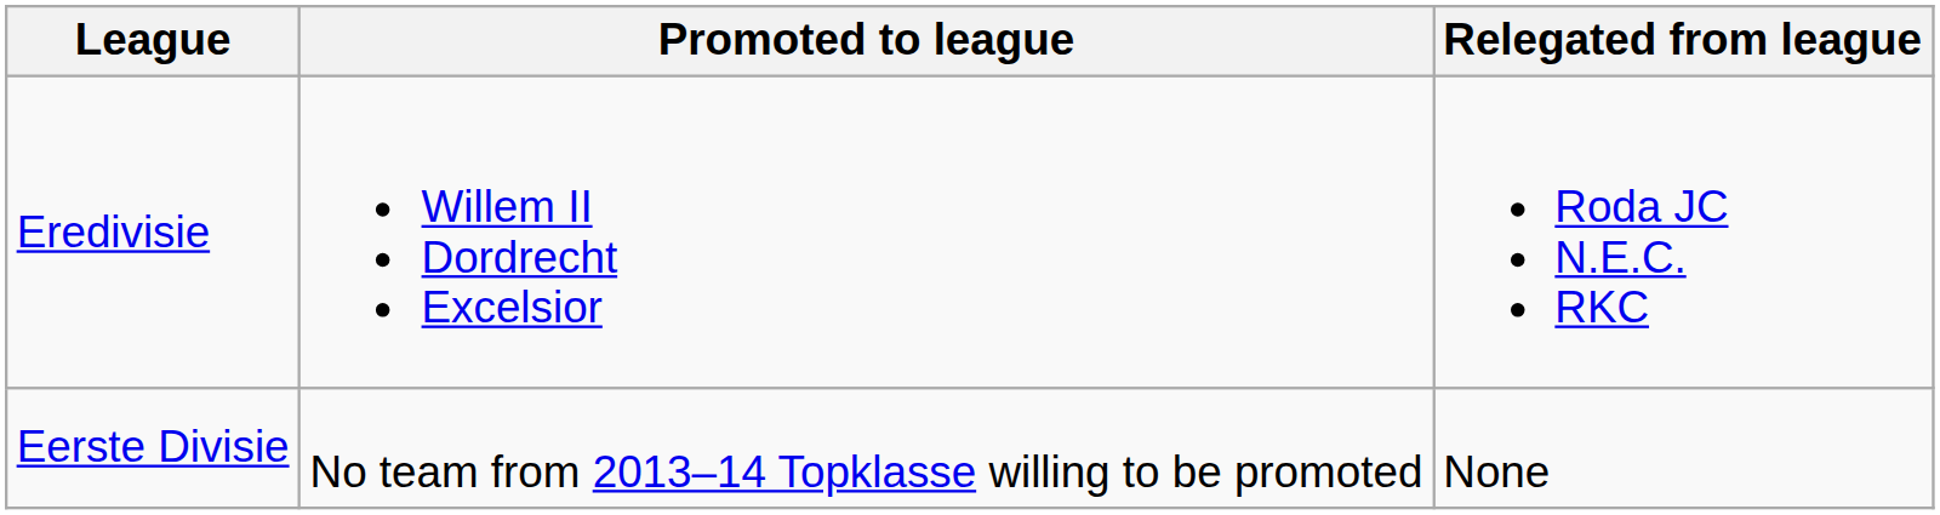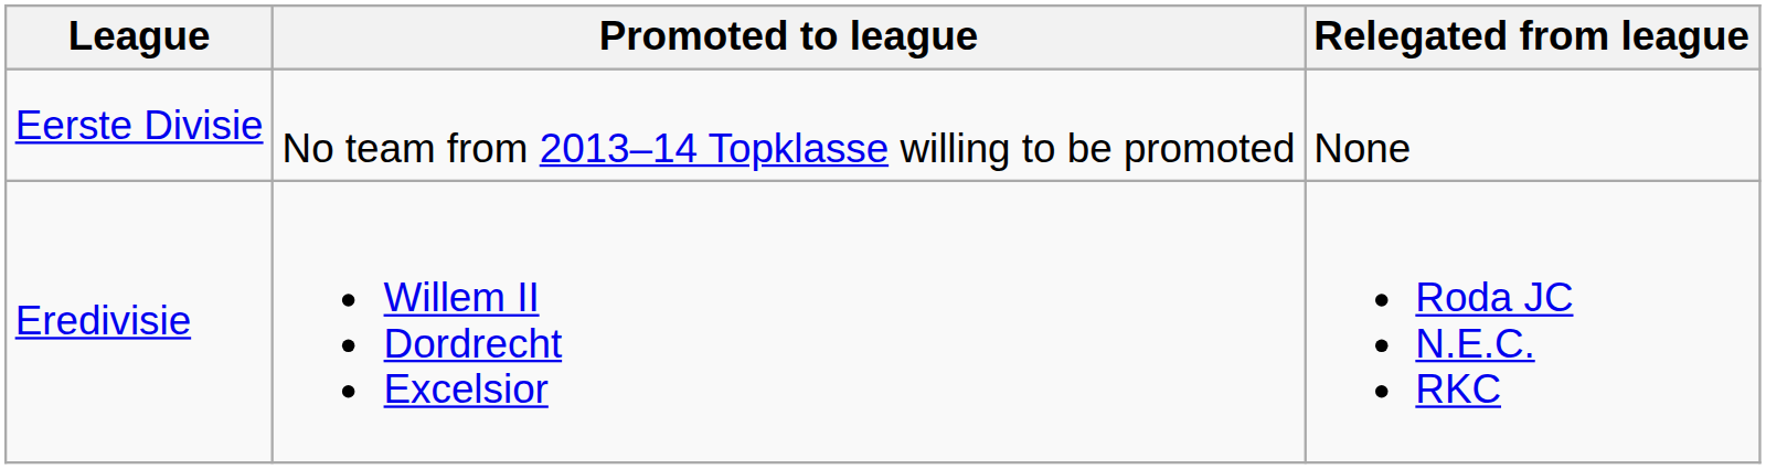 <table class="wikitable">
 <tr>
 <th>League</th>
 <th>Promoted to league</th>
 <th>Relegated from league</th>
 </tr>
 <tr>
+<td><a href='#'>Eerste Divisie</a></td>
+<td><br>No team from <a href='#'>2013–14 Topklasse</a> willing to be promoted</td>
+<td><br>None</td>
+</tr>
+<tr>
 <td><a href='#'>Eredivisie</a></td>
 <td><br><ul><li><a href='#'>Willem II</a></li><li><a href='#'>Dordrecht</a></li><li><a href='#'>Excelsior</a></li></ul></td>
 <td><br><ul><li><a href='#'>Roda JC</a></li><li><a href='#'>N.E.C.</a></li><li><a href='#'>RKC</a></li></ul></td>
 </tr>
-<tr>
-<td><a href='#'>Eerste Divisie</a></td>
-<td><br>No team from <a href='#'>2013–14 Topklasse</a> willing to be promoted</td>
-<td><br>None</td>
-</tr>
 </table>
